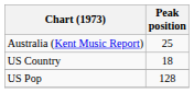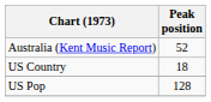 <table class="wikitable">
 <tr>
 <th>Chart (1973)</th>
 <th>Peak<br>position</th>
 </tr>
 <tr>
 <td>Australia (<a href='#'>Kent Music Report</a>)</td>
-<td align="center">25</td>
+<td align="center">52</td>
 </tr>
 <tr>
 <td>US Country</td>
 <td align="center">18</td>
 </tr>
 <tr>
 </tr>
 <tr>
 <td>US Pop</td>
 <td align="center">128</td>
 </tr>
 <tr>
 </tr>
 </table>
